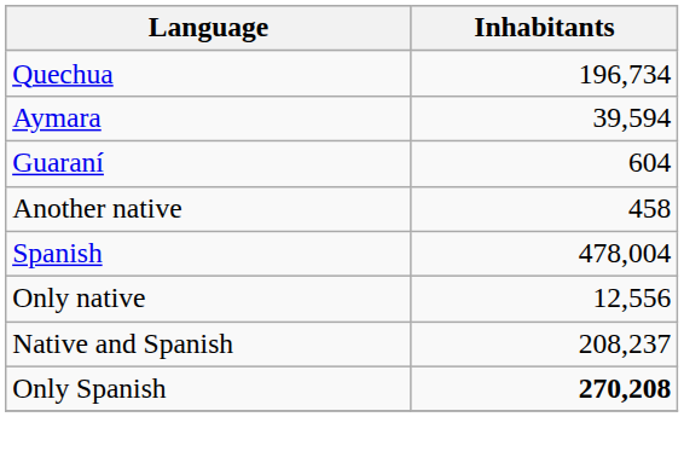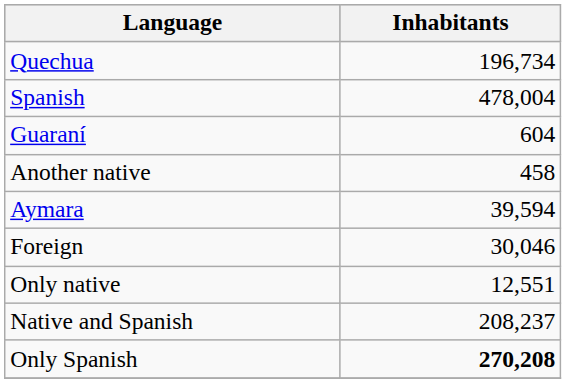 <table class="wikitable" border="1" style="width:30%;">
 <tr bgcolor=silver>
 <th><strong>Language</strong></th>
 <th><strong>Inhabitants</strong></th>
 </tr>
 <tr>
 <td><a href='#'>Quechua</a></td>
 <td align="right">196,734</td>
 </tr>
 <tr>
-<td><a href='#'>Aymara</a></td>
-<td align="right">39,594</td>
+<td><a href='#'>Spanish</a></td>
+<td align="right">478,004</td>
 </tr>
 <tr>
 <td><a href='#'>Guaraní</a></td>
 <td align="right">604</td>
 </tr>
 <tr>
 <td>Another native</td>
 <td align="right">458</td>
 </tr>
 <tr>
-<td><a href='#'>Spanish</a></td>
-<td align="right">478,004</td>
+<td><a href='#'>Aymara</a></td>
+<td align="right">39,594</td>
+</tr>
+<tr>
+<td>Foreign</td>
+<td align="right">30,046</td>
 </tr>
 <tr>
 <td>Only native</td>
-<td align="right">12,556</td>
+<td align="right">12,551</td>
 </tr>
 <tr>
 <td>Native and Spanish</td>
 <td align="right">208,237</td>
 </tr>
 <tr>
 <td>Only Spanish</td>
 <td align="right"><strong>270,208</strong></td>
 </tr>
 <tr>
 </tr>
 </table>
